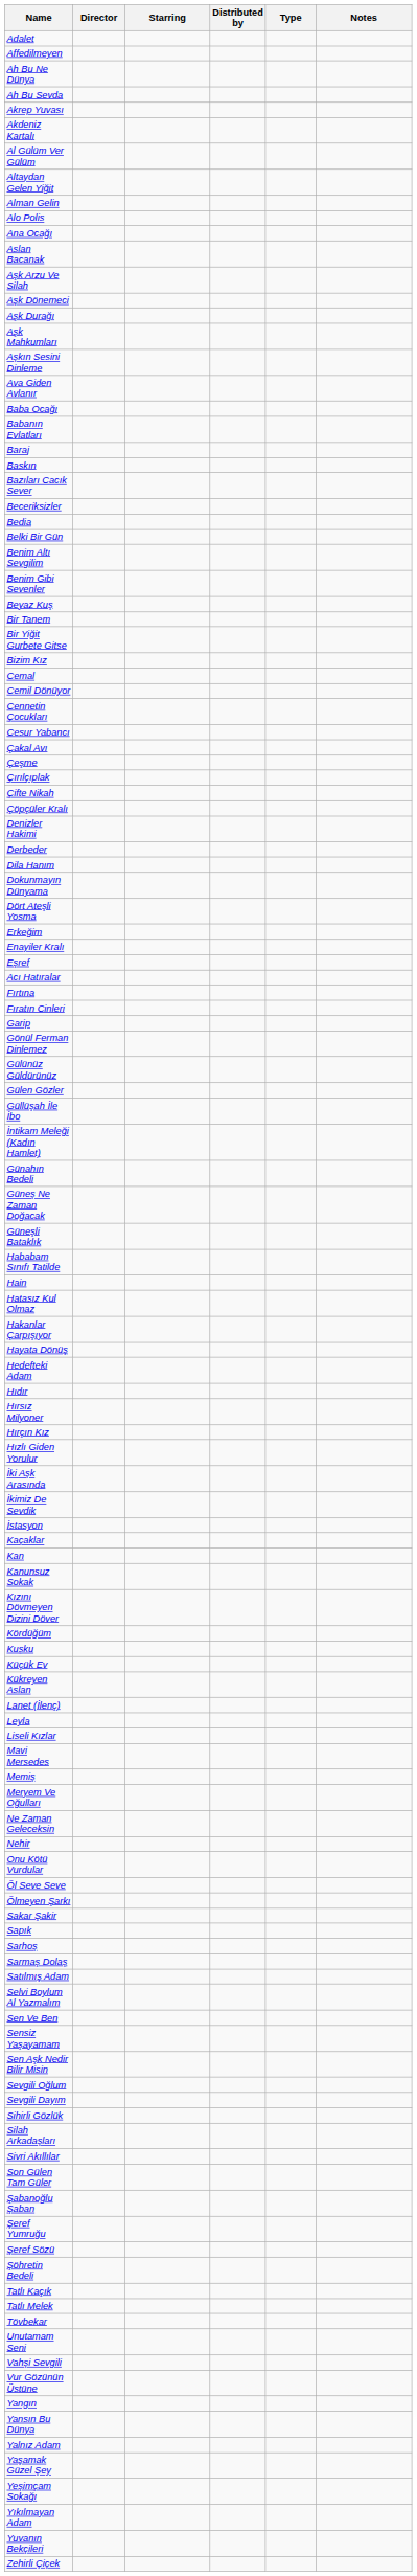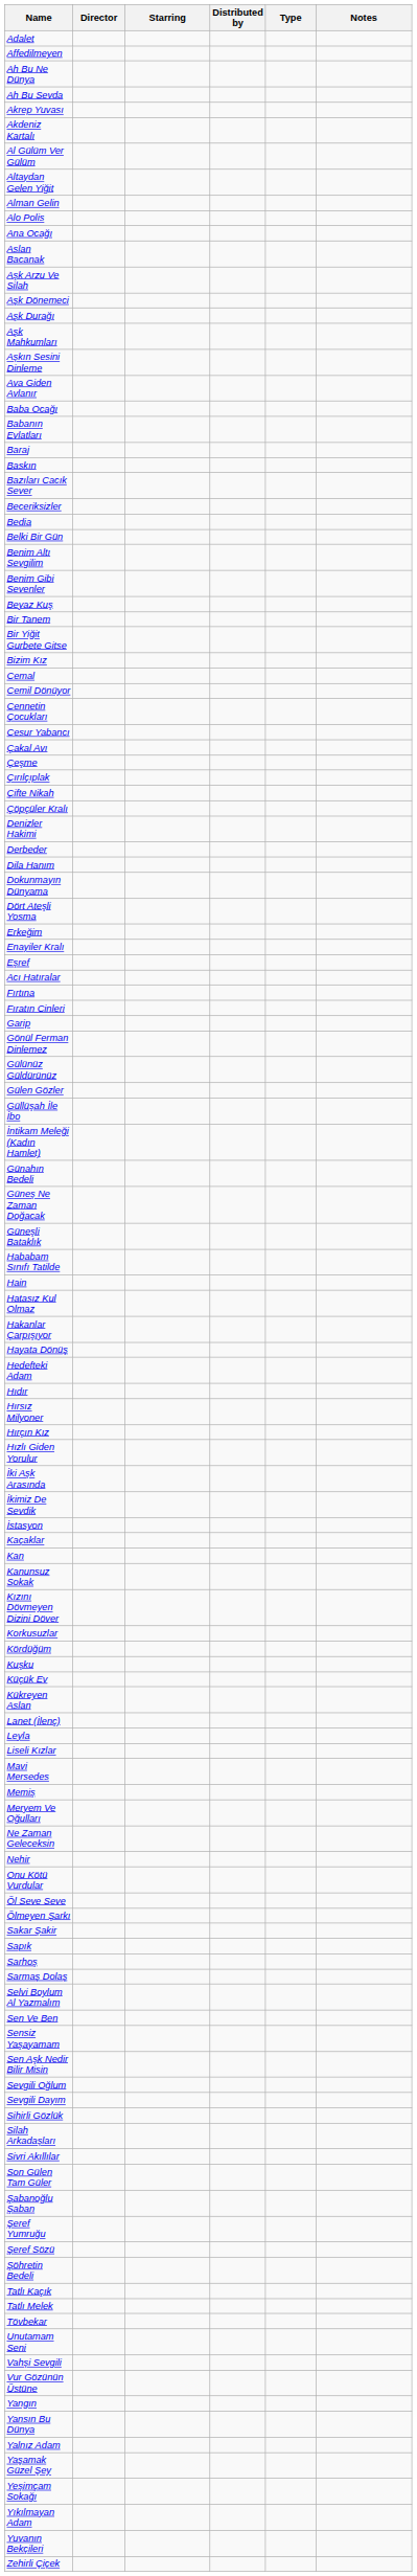 <table class="wikitable" style="font-size:90%">
 <tr>
 <th width=17%>Name</th>
 <th width=13%>Director</th>
 <th width=22%>Starring</th>
 <th width=10%>Distributed by</th>
 <th width=13%>Type</th>
 <th width=25%>Notes</th>
 </tr>
 <tr>
 <td><em><a href='#'>Adalet</a></em></td>
 <td></td>
 <td></td>
 <td></td>
 <td></td>
 <td></td>
 </tr>
 <tr>
 <td><em><a href='#'>Affedilmeyen</a></em></td>
 <td></td>
 <td></td>
 <td></td>
 <td></td>
 <td></td>
 </tr>
 <tr>
 <td><em><a href='#'>Ah Bu Ne Dünya</a></em></td>
 <td></td>
 <td></td>
 <td></td>
 <td></td>
 <td></td>
 </tr>
 <tr>
 <td><em><a href='#'>Ah Bu Sevda</a></em></td>
 <td></td>
 <td></td>
 <td></td>
 <td></td>
 <td></td>
 </tr>
 <tr>
 <td><em><a href='#'>Akrep Yuvası</a></em></td>
 <td></td>
 <td></td>
 <td></td>
 <td></td>
 <td></td>
 </tr>
 <tr>
 <td><em><a href='#'>Akdeniz Kartalı</a></em></td>
 <td></td>
 <td></td>
 <td></td>
 <td></td>
 <td></td>
 </tr>
 <tr>
 <td><em><a href='#'>Al Gülüm Ver Gülüm</a></em></td>
 <td></td>
 <td></td>
 <td></td>
 <td></td>
 <td></td>
 </tr>
 <tr>
 <td><em><a href='#'>Altaydan Gelen Yiğit</a></em></td>
 <td></td>
 <td></td>
 <td></td>
 <td></td>
 <td></td>
 </tr>
 <tr>
 <td><em><a href='#'>Alman Gelin</a></em></td>
 <td></td>
 <td></td>
 <td></td>
 <td></td>
 <td></td>
 </tr>
 <tr>
 <td><em><a href='#'>Alo Polis</a></em></td>
 <td></td>
 <td></td>
 <td></td>
 <td></td>
 <td></td>
 </tr>
 <tr>
 <td><em><a href='#'>Ana Ocağı</a></em></td>
 <td></td>
 <td></td>
 <td></td>
 <td></td>
 <td></td>
 </tr>
 <tr>
 <td><em><a href='#'>Aslan Bacanak</a></em></td>
 <td></td>
 <td></td>
 <td></td>
 <td></td>
 <td></td>
 </tr>
 <tr>
 <td><em><a href='#'>Aşk Arzu Ve Silah</a></em></td>
 <td></td>
 <td></td>
 <td></td>
 <td></td>
 <td></td>
 </tr>
 <tr>
 <td><em><a href='#'>Aşk Dönemeci</a></em></td>
 <td></td>
 <td></td>
 <td></td>
 <td></td>
 <td></td>
 </tr>
 <tr>
 <td><em><a href='#'>Aşk Durağı</a></em></td>
 <td></td>
 <td></td>
 <td></td>
 <td></td>
 <td></td>
 </tr>
 <tr>
 <td><em><a href='#'>Aşk Mahkumları</a></em></td>
 <td></td>
 <td></td>
 <td></td>
 <td></td>
 <td></td>
 </tr>
 <tr>
 <td><em><a href='#'>Aşkın Sesini Dinleme</a></em></td>
 <td></td>
 <td></td>
 <td></td>
 <td></td>
 <td></td>
 </tr>
 <tr>
 <td><em><a href='#'>Ava Giden Avlanır</a></em></td>
 <td></td>
 <td></td>
 <td></td>
 <td></td>
 <td></td>
 </tr>
 <tr>
 <td><em><a href='#'>Baba Ocağı</a></em></td>
 <td></td>
 <td></td>
 <td></td>
 <td></td>
 <td></td>
 </tr>
 <tr>
 <td><em><a href='#'>Babanın Evlatları</a></em></td>
 <td></td>
 <td></td>
 <td></td>
 <td></td>
 <td></td>
 </tr>
 <tr>
 <td><em><a href='#'>Baraj</a></em></td>
 <td></td>
 <td></td>
 <td></td>
 <td></td>
 <td></td>
 </tr>
 <tr>
 <td><em><a href='#'>Baskın</a></em></td>
 <td></td>
 <td></td>
 <td></td>
 <td></td>
 <td></td>
 </tr>
 <tr>
 <td><em><a href='#'>Bazıları Cacık Sever</a></em></td>
 <td></td>
 <td></td>
 <td></td>
 <td></td>
 <td></td>
 </tr>
 <tr>
 <td><em><a href='#'>Beceriksizler</a></em></td>
 <td></td>
 <td></td>
 <td></td>
 <td></td>
 <td></td>
 </tr>
 <tr>
 <td><em><a href='#'>Bedia</a></em></td>
 <td></td>
 <td></td>
 <td></td>
 <td></td>
 <td></td>
 </tr>
 <tr>
 <td><em><a href='#'>Belki Bir Gün</a></em></td>
 <td></td>
 <td></td>
 <td></td>
 <td></td>
 <td></td>
 </tr>
 <tr>
 <td><em><a href='#'>Benim Altı Sevgilim</a></em></td>
 <td></td>
 <td></td>
 <td></td>
 <td></td>
 <td></td>
 </tr>
 <tr>
 <td><em><a href='#'>Benim Gibi Sevenler</a></em></td>
 <td></td>
 <td></td>
 <td></td>
 <td></td>
 <td></td>
 </tr>
 <tr>
 <td><em><a href='#'>Beyaz Kuş</a></em></td>
 <td></td>
 <td></td>
 <td></td>
 <td></td>
 <td></td>
 </tr>
 <tr>
 <td><em><a href='#'>Bir Tanem</a></em></td>
 <td></td>
 <td></td>
 <td></td>
 <td></td>
 <td></td>
 </tr>
 <tr>
 <td><em><a href='#'>Bir Yiğit Gurbete Gitse</a></em></td>
 <td></td>
 <td></td>
 <td></td>
 <td></td>
 <td></td>
 </tr>
 <tr>
 <td><em><a href='#'>Bizim Kız</a></em></td>
 <td></td>
 <td></td>
 <td></td>
 <td></td>
 <td></td>
 </tr>
 <tr>
 <td><em><a href='#'>Cemal</a></em></td>
 <td></td>
 <td></td>
 <td></td>
 <td></td>
 <td></td>
 </tr>
 <tr>
 <td><em><a href='#'>Cemil Dönüyor</a></em></td>
 <td></td>
 <td></td>
 <td></td>
 <td></td>
 <td></td>
 </tr>
 <tr>
 <td><em><a href='#'>Cennetin Çocukları</a></em></td>
 <td></td>
 <td></td>
 <td></td>
 <td></td>
 <td></td>
 </tr>
 <tr>
 <td><em><a href='#'>Cesur Yabancı</a></em></td>
 <td></td>
 <td></td>
 <td></td>
 <td></td>
 <td></td>
 </tr>
 <tr>
 <td><em><a href='#'>Çakal Avı</a></em></td>
 <td></td>
 <td></td>
 <td></td>
 <td></td>
 <td></td>
 </tr>
 <tr>
 <td><em><a href='#'>Çeşme</a></em></td>
 <td></td>
 <td></td>
 <td></td>
 <td></td>
 <td></td>
 </tr>
 <tr>
 <td><em><a href='#'>Çırılçıplak</a></em></td>
 <td></td>
 <td></td>
 <td></td>
 <td></td>
 <td></td>
 </tr>
 <tr>
 <td><em><a href='#'>Çifte Nikah</a></em></td>
 <td></td>
 <td></td>
 <td></td>
 <td></td>
 <td></td>
 </tr>
 <tr>
 <td><em><a href='#'>Çöpçüler Kralı</a></em></td>
 <td></td>
 <td></td>
 <td></td>
 <td></td>
 <td></td>
 </tr>
 <tr>
 <td><em><a href='#'>Denizler Hakimi</a></em></td>
 <td></td>
 <td></td>
 <td></td>
 <td></td>
 <td></td>
 </tr>
 <tr>
 <td><em><a href='#'>Derbeder</a></em></td>
 <td></td>
 <td></td>
 <td></td>
 <td></td>
 <td></td>
 </tr>
 <tr>
 <td><em><a href='#'>Dila Hanım</a></em></td>
 <td></td>
 <td></td>
 <td></td>
 <td></td>
 <td></td>
 </tr>
 <tr>
 <td><em><a href='#'>Dokunmayın Dünyama</a></em></td>
 <td></td>
 <td></td>
 <td></td>
 <td></td>
 <td></td>
 </tr>
 <tr>
 <td><em><a href='#'>Dört Ateşli Yosma</a></em></td>
 <td></td>
 <td></td>
 <td></td>
 <td></td>
 <td></td>
 </tr>
 <tr>
 <td><em><a href='#'>Erkeğim</a></em></td>
 <td></td>
 <td></td>
 <td></td>
 <td></td>
 <td></td>
 </tr>
 <tr>
 <td><em><a href='#'>Enayiler Kralı</a></em></td>
 <td></td>
 <td></td>
 <td></td>
 <td></td>
 <td></td>
 </tr>
 <tr>
 <td><em><a href='#'>Eşref</a></em></td>
 <td></td>
 <td></td>
 <td></td>
 <td></td>
 <td></td>
 </tr>
 <tr>
 <td><em><a href='#'>Acı Hatıralar</a></em></td>
 <td></td>
 <td></td>
 <td></td>
 <td></td>
 <td></td>
 </tr>
 <tr>
 <td><em><a href='#'>Fırtına</a></em></td>
 <td></td>
 <td></td>
 <td></td>
 <td></td>
 <td></td>
 </tr>
 <tr>
 <td><em><a href='#'>Fıratın Cinleri</a></em></td>
 <td></td>
 <td></td>
 <td></td>
 <td></td>
 <td></td>
 </tr>
 <tr>
 <td><em><a href='#'>Garip</a></em></td>
 <td></td>
 <td></td>
 <td></td>
 <td></td>
 <td></td>
 </tr>
 <tr>
 <td><em><a href='#'>Gönül Ferman Dinlemez</a></em></td>
 <td></td>
 <td></td>
 <td></td>
 <td></td>
 <td></td>
 </tr>
 <tr>
 <td><em><a href='#'>Gülünüz Güldürünüz</a></em></td>
 <td></td>
 <td></td>
 <td></td>
 <td></td>
 <td></td>
 </tr>
 <tr>
 <td><em><a href='#'>Gülen Gözler</a></em></td>
 <td></td>
 <td></td>
 <td></td>
 <td></td>
 <td></td>
 </tr>
 <tr>
 <td><em><a href='#'>Güllüşah İle İbo</a></em></td>
 <td></td>
 <td></td>
 <td></td>
 <td></td>
 <td></td>
 </tr>
 <tr>
 <td><em><a href='#'>İntikam Meleği (Kadın Hamlet)</a></em></td>
 <td></td>
 <td></td>
 <td></td>
 <td></td>
 <td></td>
 </tr>
 <tr>
 <td><em><a href='#'>Günahın Bedeli</a></em></td>
 <td></td>
 <td></td>
 <td></td>
 <td></td>
 <td></td>
 </tr>
 <tr>
 <td><em><a href='#'>Güneş Ne Zaman Doğacak</a></em></td>
 <td></td>
 <td></td>
 <td></td>
 <td></td>
 <td></td>
 </tr>
 <tr>
 <td><em><a href='#'>Güneşli Bataklık</a></em></td>
 <td></td>
 <td></td>
 <td></td>
 <td></td>
 <td></td>
 </tr>
 <tr>
 <td><em><a href='#'>Hababam Sınıfı Tatilde</a></em></td>
 <td></td>
 <td></td>
 <td></td>
 <td></td>
 <td></td>
 </tr>
 <tr>
 <td><em><a href='#'>Hain</a></em></td>
 <td></td>
 <td></td>
 <td></td>
 <td></td>
 <td></td>
 </tr>
 <tr>
 <td><em><a href='#'>Hatasız Kul Olmaz</a></em></td>
 <td></td>
 <td></td>
 <td></td>
 <td></td>
 <td></td>
 </tr>
 <tr>
 <td><em><a href='#'>Hakanlar Çarpışıyor</a></em></td>
 <td></td>
 <td></td>
 <td></td>
 <td></td>
 <td></td>
 </tr>
 <tr>
 <td><em><a href='#'>Hayata Dönüş</a></em></td>
 <td></td>
 <td></td>
 <td></td>
 <td></td>
 <td></td>
 </tr>
 <tr>
 <td><em><a href='#'>Hedefteki Adam</a></em></td>
 <td></td>
 <td></td>
 <td></td>
 <td></td>
 <td></td>
 </tr>
 <tr>
 <td><em><a href='#'>Hıdır</a></em></td>
 <td></td>
 <td></td>
 <td></td>
 <td></td>
 <td></td>
 </tr>
 <tr>
 <td><em><a href='#'>Hırsız Milyoner</a></em></td>
 <td></td>
 <td></td>
 <td></td>
 <td></td>
 <td></td>
 </tr>
 <tr>
 <td><em><a href='#'>Hırçın Kız</a></em></td>
 <td></td>
 <td></td>
 <td></td>
 <td></td>
 <td></td>
 </tr>
 <tr>
 <td><em><a href='#'>Hızlı Giden Yorulur</a></em></td>
 <td></td>
 <td></td>
 <td></td>
 <td></td>
 <td></td>
 </tr>
 <tr>
 <td><em><a href='#'>İki Aşk Arasında</a></em></td>
 <td></td>
 <td></td>
 <td></td>
 <td></td>
 <td></td>
 </tr>
 <tr>
 <td><em><a href='#'>İkimiz De Sevdik</a></em></td>
 <td></td>
 <td></td>
 <td></td>
 <td></td>
 <td></td>
 </tr>
 <tr>
 <td><em><a href='#'>İstasyon</a></em></td>
 <td></td>
 <td></td>
 <td></td>
 <td></td>
 <td></td>
 </tr>
 <tr>
 <td><em><a href='#'>Kaçaklar</a></em></td>
 <td></td>
 <td></td>
 <td></td>
 <td></td>
 <td></td>
 </tr>
 <tr>
 <td><em><a href='#'>Kan</a></em></td>
 <td></td>
 <td></td>
 <td></td>
 <td></td>
 <td></td>
 </tr>
 <tr>
 <td><em><a href='#'>Kanunsuz Sokak</a></em></td>
 <td></td>
 <td></td>
 <td></td>
 <td></td>
 <td></td>
 </tr>
 <tr>
 <td><em><a href='#'>Kızını Dövmeyen Dizini Döver</a></em></td>
 <td></td>
 <td></td>
 <td></td>
 <td></td>
 <td></td>
 </tr>
 <tr>
+<td><em><a href='#'>Korkusuzlar</a></em></td>
+<td></td>
+<td></td>
+<td></td>
+<td></td>
+<td></td>
+</tr>
+<tr>
 <td><em><a href='#'>Kördüğüm</a></em></td>
 <td></td>
 <td></td>
 <td></td>
 <td></td>
 <td></td>
 </tr>
 <tr>
 <td><em><a href='#'>Kuşku</a></em></td>
 <td></td>
 <td></td>
 <td></td>
 <td></td>
 <td></td>
 </tr>
 <tr>
 <td><em><a href='#'>Küçük Ev</a></em></td>
 <td></td>
 <td></td>
 <td></td>
 <td></td>
 <td></td>
 </tr>
 <tr>
 <td><em><a href='#'>Kükreyen Aslan</a></em></td>
 <td></td>
 <td></td>
 <td></td>
 <td></td>
 <td></td>
 </tr>
 <tr>
 <td><em><a href='#'>Lanet (İlenç)</a></em></td>
 <td></td>
 <td></td>
 <td></td>
 <td></td>
 <td></td>
 </tr>
 <tr>
 <td><em><a href='#'>Leyla</a></em></td>
 <td></td>
 <td></td>
 <td></td>
 <td></td>
 <td></td>
 </tr>
 <tr>
 <td><em><a href='#'>Liseli Kızlar</a></em></td>
 <td></td>
 <td></td>
 <td></td>
 <td></td>
 <td></td>
 </tr>
 <tr>
 <td><em><a href='#'>Mavi Mersedes</a></em></td>
 <td></td>
 <td></td>
 <td></td>
 <td></td>
 <td></td>
 </tr>
 <tr>
 <td><em><a href='#'>Memiş</a></em></td>
 <td></td>
 <td></td>
 <td></td>
 <td></td>
 <td></td>
 </tr>
 <tr>
 <td><em><a href='#'>Meryem Ve Oğulları</a></em></td>
 <td></td>
 <td></td>
 <td></td>
 <td></td>
 <td></td>
 </tr>
 <tr>
 <td><em><a href='#'>Ne Zaman Geleceksin</a></em></td>
 <td></td>
 <td></td>
 <td></td>
 <td></td>
 <td></td>
 </tr>
 <tr>
 <td><em><a href='#'>Nehir</a></em></td>
 <td></td>
 <td></td>
 <td></td>
 <td></td>
 <td></td>
 </tr>
 <tr>
 <td><em><a href='#'>Onu Kötü Vurdular</a></em></td>
 <td></td>
 <td></td>
 <td></td>
 <td></td>
 <td></td>
 </tr>
 <tr>
 <td><em><a href='#'>Öl Seve Seve</a></em></td>
 <td></td>
 <td></td>
 <td></td>
 <td></td>
 <td></td>
 </tr>
 <tr>
 <td><em><a href='#'>Ölmeyen Şarkı</a></em></td>
 <td></td>
 <td></td>
 <td></td>
 <td></td>
 <td></td>
 </tr>
 <tr>
 <td><em><a href='#'>Sakar Şakir</a></em></td>
 <td></td>
 <td></td>
 <td></td>
 <td></td>
 <td></td>
 </tr>
 <tr>
 <td><em><a href='#'>Sapık</a></em></td>
 <td></td>
 <td></td>
 <td></td>
 <td></td>
 <td></td>
 </tr>
 <tr>
 <td><em><a href='#'>Sarhoş</a></em></td>
 <td></td>
 <td></td>
 <td></td>
 <td></td>
 <td></td>
 </tr>
 <tr>
 <td><em><a href='#'>Sarmaş Dolaş</a></em></td>
-<td></td>
-<td></td>
-<td></td>
-<td></td>
-<td></td>
-</tr>
-<tr>
-<td><em><a href='#'>Satılmış Adam</a></em></td>
 <td></td>
 <td></td>
 <td></td>
 <td></td>
 <td></td>
 </tr>
 <tr>
 <td><em><a href='#'>Selvi Boylum Al Yazmalım</a></em></td>
 <td></td>
 <td></td>
 <td></td>
 <td></td>
 <td></td>
 </tr>
 <tr>
 <td><em><a href='#'>Sen Ve Ben</a></em></td>
 <td></td>
 <td></td>
 <td></td>
 <td></td>
 <td></td>
 </tr>
 <tr>
 <td><em><a href='#'>Sensiz Yaşayamam</a></em></td>
 <td></td>
 <td></td>
 <td></td>
 <td></td>
 <td></td>
 </tr>
 <tr>
 <td><em><a href='#'>Sen Aşk Nedir Bilir Misin</a></em></td>
 <td></td>
 <td></td>
 <td></td>
 <td></td>
 <td></td>
 </tr>
 <tr>
 <td><em><a href='#'>Sevgili Oğlum</a></em></td>
 <td></td>
 <td></td>
 <td></td>
 <td></td>
 <td></td>
 </tr>
 <tr>
 <td><em><a href='#'>Sevgili Dayım</a></em></td>
 <td></td>
 <td></td>
 <td></td>
 <td></td>
 <td></td>
 </tr>
 <tr>
 <td><em><a href='#'>Sihirli Gözlük</a></em></td>
 <td></td>
 <td></td>
 <td></td>
 <td></td>
 <td></td>
 </tr>
 <tr>
 <td><em><a href='#'>Silah Arkadaşları</a></em></td>
 <td></td>
 <td></td>
 <td></td>
 <td></td>
 <td></td>
 </tr>
 <tr>
 <td><em><a href='#'>Sivri Akıllılar</a></em></td>
 <td></td>
 <td></td>
 <td></td>
 <td></td>
 <td></td>
 </tr>
 <tr>
 <td><em><a href='#'>Son Gülen Tam Güler</a></em></td>
 <td></td>
 <td></td>
 <td></td>
 <td></td>
 <td></td>
 </tr>
 <tr>
 <td><em><a href='#'>Şabanoğlu Şaban</a></em></td>
 <td></td>
 <td></td>
 <td></td>
 <td></td>
 <td></td>
 </tr>
 <tr>
 <td><em><a href='#'>Şeref Yumruğu</a></em></td>
 <td></td>
 <td></td>
 <td></td>
 <td></td>
 <td></td>
 </tr>
 <tr>
 <td><em><a href='#'>Şeref Sözü</a></em></td>
 <td></td>
 <td></td>
 <td></td>
 <td></td>
 <td></td>
 </tr>
 <tr>
 <td><em><a href='#'>Şöhretin Bedeli</a></em></td>
 <td></td>
 <td></td>
 <td></td>
 <td></td>
 <td></td>
 </tr>
 <tr>
 <td><em><a href='#'>Tatlı Kaçık</a></em></td>
 <td></td>
 <td></td>
 <td></td>
 <td></td>
 <td></td>
 </tr>
 <tr>
 <td><em><a href='#'>Tatlı Melek</a></em></td>
 <td></td>
 <td></td>
 <td></td>
 <td></td>
 <td></td>
 </tr>
 <tr>
 <td><em><a href='#'>Tövbekar</a></em></td>
 <td></td>
 <td></td>
 <td></td>
 <td></td>
 <td></td>
 </tr>
 <tr>
 <td><em><a href='#'>Unutamam Seni</a></em></td>
 <td></td>
 <td></td>
 <td></td>
 <td></td>
 <td></td>
 </tr>
 <tr>
 <td><em><a href='#'>Vahşi Sevgili</a></em></td>
 <td></td>
 <td></td>
 <td></td>
 <td></td>
 <td></td>
 </tr>
 <tr>
 <td><em><a href='#'>Vur Gözünün Üstüne</a></em></td>
 <td></td>
 <td></td>
 <td></td>
 <td></td>
 <td></td>
 </tr>
 <tr>
 <td><em><a href='#'>Yangın</a></em></td>
 <td></td>
 <td></td>
 <td></td>
 <td></td>
 <td></td>
 </tr>
 <tr>
 <td><em><a href='#'>Yansın Bu Dünya</a></em></td>
 <td></td>
 <td></td>
 <td></td>
 <td></td>
 <td></td>
 </tr>
 <tr>
 <td><em><a href='#'>Yalnız Adam</a></em></td>
 <td></td>
 <td></td>
 <td></td>
 <td></td>
 <td></td>
 </tr>
 <tr>
 <td><em><a href='#'>Yaşamak Güzel Şey</a></em></td>
 <td></td>
 <td></td>
 <td></td>
 <td></td>
 <td></td>
 </tr>
 <tr>
 <td><em><a href='#'>Yeşimçam Sokağı</a></em></td>
 <td></td>
 <td></td>
 <td></td>
 <td></td>
 <td></td>
 </tr>
 <tr>
 <td><em><a href='#'>Yıkılmayan Adam</a></em></td>
 <td></td>
 <td></td>
 <td></td>
 <td></td>
 <td></td>
 </tr>
 <tr>
 <td><em><a href='#'>Yuvanın Bekçileri</a></em></td>
 <td></td>
 <td></td>
 <td></td>
 <td></td>
 <td></td>
 </tr>
 <tr>
 <td><em><a href='#'>Zehirli Çiçek</a></em></td>
 <td></td>
 <td></td>
 <td></td>
 <td></td>
 <td></td>
 </tr>
 </table>
